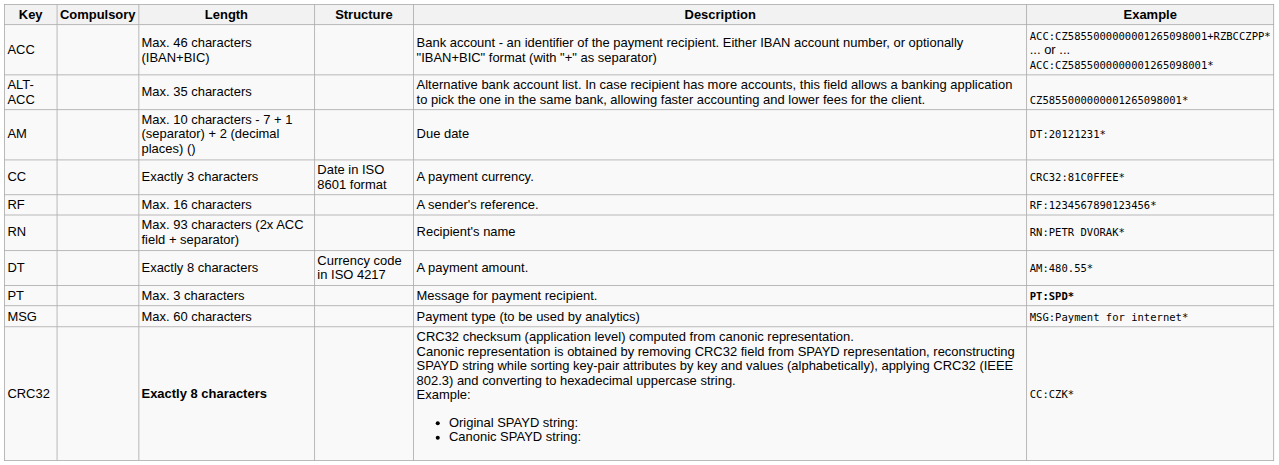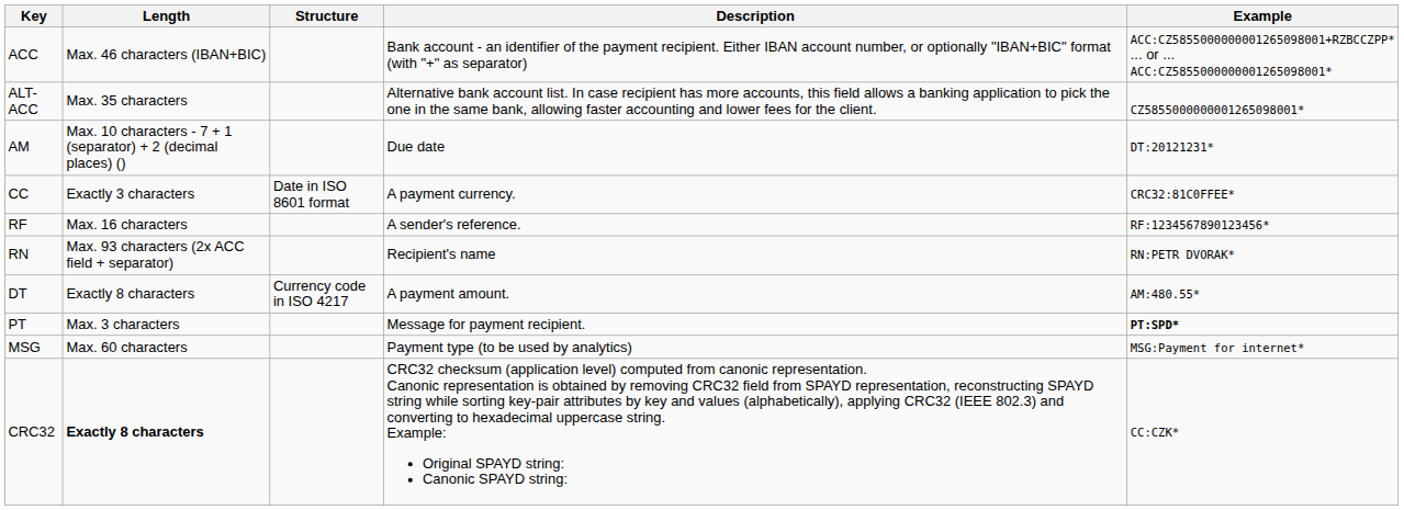 <table class="wikitable">
 <tr>
 <th>Key</th>
-<th>Compulsory</th>
 <th>Length</th>
 <th>Structure</th>
 <th>Description</th>
 <th>Example</th>
 </tr>
 <tr>
 <td>ACC</td>
-<td></td>
 <td>Max. 46 characters (IBAN+BIC)</td>
 <td></td>
 <td>Bank account - an identifier of the payment recipient. Either IBAN account number, or optionally "IBAN+BIC" format (with "+" as separator)</td>
 <td><code>ACC:CZ5855000000001265098001+RZBCCZPP*</code><br>... or ...<br><code>ACC:CZ5855000000001265098001*</code></td>
 </tr>
 <tr>
 <td>ALT-ACC</td>
-<td></td>
 <td>Max. 35 characters</td>
 <td></td>
 <td>Alternative bank account list. In case recipient has more accounts, this field allows a banking application to pick the one in the same bank, allowing faster accounting and lower fees for the client.</td>
 <td><code><br>CZ5855000000001265098001*</code></td>
 </tr>
 <tr>
 <td>AM</td>
-<td></td>
 <td>Max. 10 characters - 7 + 1 (separator) + 2 (decimal places) ()</td>
 <td></td>
 <td>Due date</td>
 <td><code>DT:20121231*</code></td>
 </tr>
 <tr>
 <td>CC</td>
-<td></td>
 <td>Exactly 3 characters</td>
 <td>Date in ISO 8601 format</td>
 <td>A payment currency.</td>
 <td><code>CRC32:81C0FFEE*</code></td>
 </tr>
 <tr>
 <td>RF</td>
-<td></td>
 <td>Max. 16 characters</td>
 <td></td>
 <td>A sender's reference.</td>
 <td><code>RF:1234567890123456*</code></td>
 </tr>
 <tr>
 <td>RN</td>
-<td></td>
 <td>Max. 93 characters (2x ACC field + separator)</td>
 <td></td>
 <td>Recipient's name</td>
 <td><code>RN:PETR DVORAK*</code></td>
 </tr>
 <tr>
 <td>DT</td>
-<td></td>
 <td>Exactly 8 characters</td>
 <td>Currency code in ISO 4217</td>
 <td>A payment amount.</td>
 <td><code>AM:480.55*</code></td>
 </tr>
 <tr>
 <td>PT</td>
-<td></td>
 <td>Max. 3 characters</td>
 <td></td>
 <td>Message for payment recipient.</td>
 <td><strong><code>PT:SPD*</code></strong></td>
 </tr>
 <tr>
 <td>MSG</td>
-<td></td>
 <td>Max. 60 characters</td>
 <td></td>
 <td>Payment type (to be used by analytics)</td>
 <td><code>MSG:Payment for internet*</code></td>
 </tr>
 <tr>
 <td>CRC32</td>
-<td></td>
 <td><strong>Exactly 8 characters</strong></td>
 <td></td>
 <td>CRC32 checksum (application level) computed from canonic representation.<br>Canonic representation is obtained by removing CRC32 field from SPAYD representation, reconstructing SPAYD string while sorting key-pair attributes by key and values (alphabetically), applying CRC32 (IEEE 802.3) and converting to hexadecimal uppercase string.<br>Example:<ul><li>Original SPAYD string: </li><li>Canonic SPAYD string: </li></ul></td>
 <td><code>CC:CZK*</code></td>
 </tr>
 </table>
